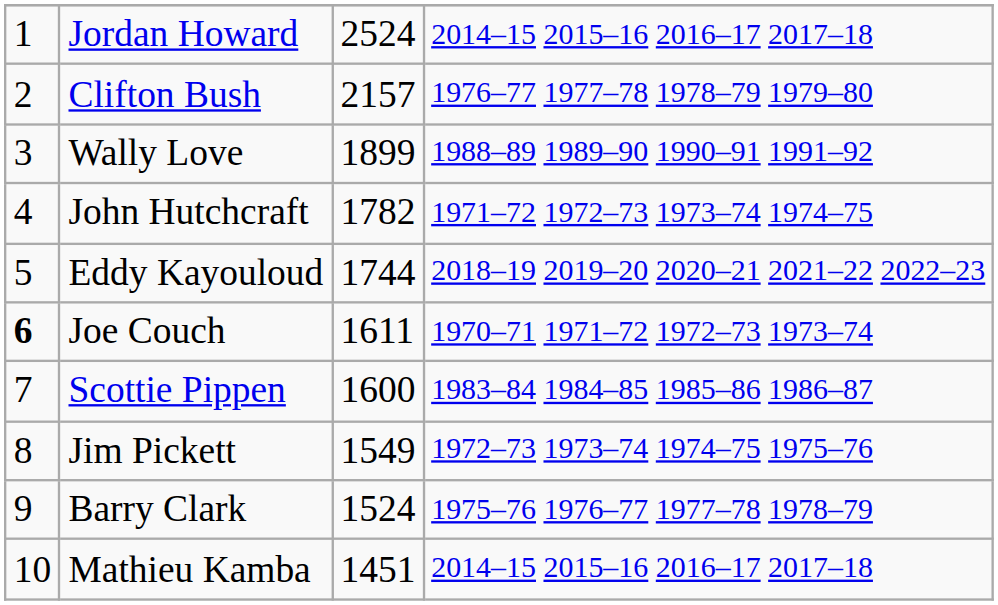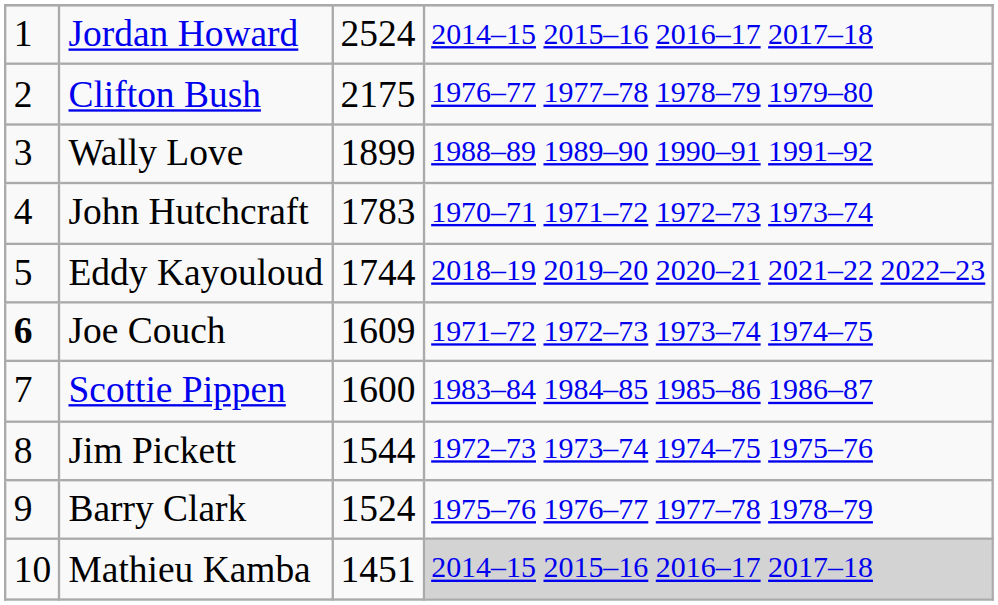 <table class="wikitable">
 <tr>
 </tr>
 <tr>
 <td>1</td>
 <td><a href='#'>Jordan Howard</a></td>
 <td>2524</td>
 <td style="font-size:80%;"><a href='#'>2014–15</a> <a href='#'>2015–16</a> <a href='#'>2016–17</a> <a href='#'>2017–18</a></td>
 </tr>
 <tr>
 <td>2</td>
 <td><a href='#'>Clifton Bush</a></td>
-<td>2157</td>
+<td>2175</td>
 <td style="font-size:80%;"><a href='#'>1976–77</a> <a href='#'>1977–78</a> <a href='#'>1978–79</a> <a href='#'>1979–80</a></td>
 </tr>
 <tr>
 <td>3</td>
 <td>Wally Love</td>
 <td>1899</td>
 <td style="font-size:80%;"><a href='#'>1988–89</a> <a href='#'>1989–90</a> <a href='#'>1990–91</a> <a href='#'>1991–92</a></td>
 </tr>
 <tr>
 <td>4</td>
 <td>John Hutchcraft</td>
-<td>1782</td>
-<td style="font-size:80%;"><a href='#'>1971–72</a> <a href='#'>1972–73</a> <a href='#'>1973–74</a> <a href='#'>1974–75</a></td>
+<td>1783</td>
+<td style="font-size:80%;"><a href='#'>1970–71</a> <a href='#'>1971–72</a> <a href='#'>1972–73</a> <a href='#'>1973–74</a></td>
 </tr>
 <tr>
 <td>5</td>
 <td>Eddy Kayouloud</td>
 <td>1744</td>
 <td style="font-size:80%;"><a href='#'>2018–19</a> <a href='#'>2019–20</a> <a href='#'>2020–21</a> <a href='#'>2021–22</a> <a href='#'>2022–23</a></td>
 </tr>
 <tr>
 <td><strong>6</strong></td>
 <td>Joe Couch</td>
-<td>1611</td>
-<td style="font-size:80%;"><a href='#'>1970–71</a> <a href='#'>1971–72</a> <a href='#'>1972–73</a> <a href='#'>1973–74</a></td>
+<td>1609</td>
+<td style="font-size:80%;"><a href='#'>1971–72</a> <a href='#'>1972–73</a> <a href='#'>1973–74</a> <a href='#'>1974–75</a></td>
 </tr>
 <tr>
 <td>7</td>
 <td><a href='#'>Scottie Pippen</a></td>
 <td>1600</td>
 <td style="font-size:80%;"><a href='#'>1983–84</a> <a href='#'>1984–85</a> <a href='#'>1985–86</a> <a href='#'>1986–87</a></td>
 </tr>
 <tr>
 <td>8</td>
 <td>Jim Pickett</td>
-<td>1549</td>
+<td>1544</td>
 <td style="font-size:80%;"><a href='#'>1972–73</a> <a href='#'>1973–74</a> <a href='#'>1974–75</a> <a href='#'>1975–76</a></td>
 </tr>
 <tr>
 <td>9</td>
 <td>Barry Clark</td>
 <td>1524</td>
 <td style="font-size:80%;"><a href='#'>1975–76</a> <a href='#'>1976–77</a> <a href='#'>1977–78</a> <a href='#'>1978–79</a></td>
 </tr>
 <tr>
 <td>10</td>
 <td>Mathieu Kamba</td>
 <td>1451</td>
-<td style="font-size:80%;"><a href='#'>2014–15</a> <a href='#'>2015–16</a> <a href='#'>2016–17</a> <a href='#'>2017–18</a></td>
+<td style="background: lightgrey; font-size:80%;"><a href='#'>2014–15</a> <a href='#'>2015–16</a> <a href='#'>2016–17</a> <a href='#'>2017–18</a></td>
 </tr>
 </table>
